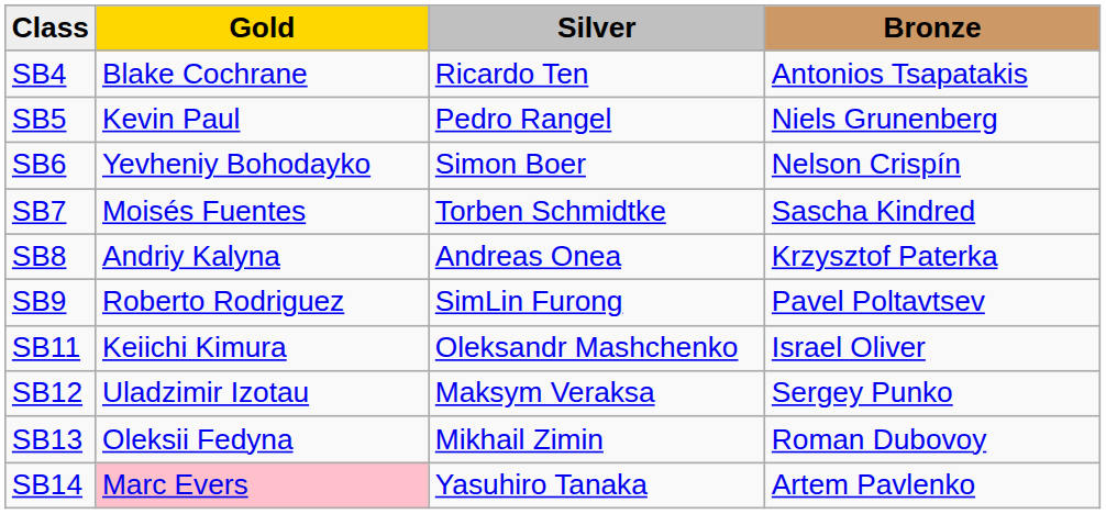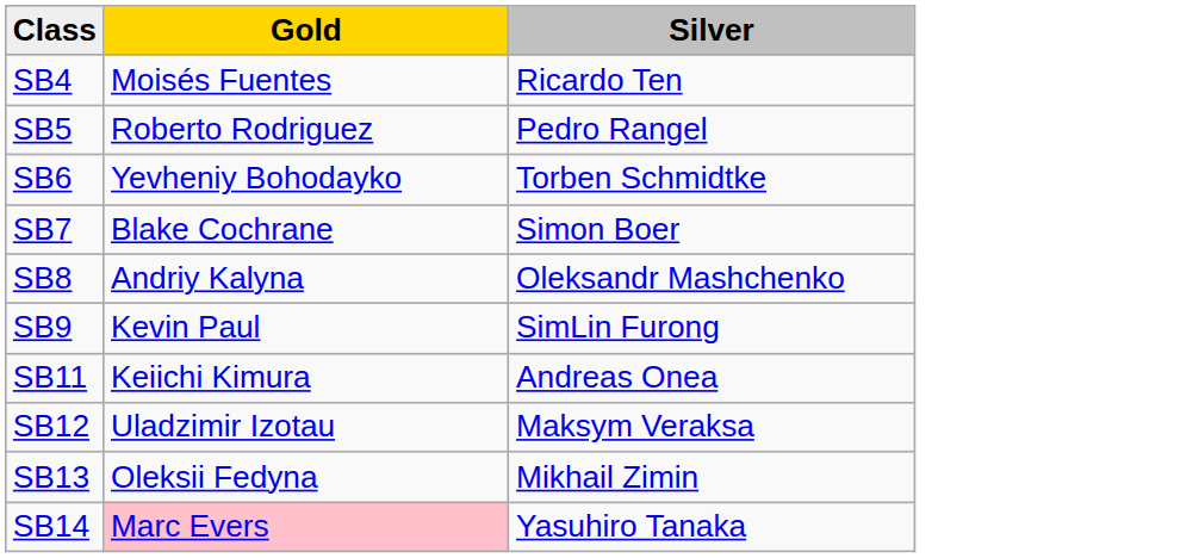 <table class="wikitable" style="text-align:left">
 <tr align="center">
 <td bgcolor=efefef><strong>Class</strong></td>
 <td width=200 bgcolor=gold><strong>Gold</strong></td>
 <td width=200 bgcolor=silver><strong>Silver</strong></td>
-<td width=200 bgcolor=CC9966><strong>Bronze</strong></td>
 </tr>
 <tr>
 <td><a href='#'>SB4</a></td>
-<td><a href='#'>Blake Cochrane</a><br></td>
+<td><a href='#'>Moisés Fuentes</a><br></td>
 <td><a href='#'>Ricardo Ten</a><br></td>
-<td><a href='#'>Antonios Tsapatakis</a><br></td>
 </tr>
 <tr>
 <td><a href='#'>SB5</a></td>
-<td><a href='#'>Kevin Paul</a><br></td>
+<td><a href='#'>Roberto Rodriguez</a><br></td>
 <td><a href='#'>Pedro Rangel</a><br></td>
-<td><a href='#'>Niels Grunenberg</a><br></td>
 </tr>
 <tr>
 <td><a href='#'>SB6</a></td>
 <td><a href='#'>Yevheniy Bohodayko</a><br></td>
-<td><a href='#'>Simon Boer</a><br></td>
-<td><a href='#'>Nelson Crispín</a><br></td>
+<td><a href='#'>Torben Schmidtke</a><br></td>
 </tr>
 <tr>
 <td><a href='#'>SB7</a></td>
-<td><a href='#'>Moisés Fuentes</a><br></td>
-<td><a href='#'>Torben Schmidtke</a><br></td>
-<td><a href='#'>Sascha Kindred</a><br></td>
+<td><a href='#'>Blake Cochrane</a><br></td>
+<td><a href='#'>Simon Boer</a><br></td>
 </tr>
 <tr>
 <td><a href='#'>SB8</a></td>
 <td><a href='#'>Andriy Kalyna</a><br></td>
-<td><a href='#'>Andreas Onea</a><br></td>
-<td><a href='#'>Krzysztof Paterka</a><br></td>
+<td><a href='#'>Oleksandr Mashchenko</a><br></td>
 </tr>
 <tr>
 <td><a href='#'>SB9</a></td>
-<td><a href='#'>Roberto Rodriguez</a><br></td>
+<td><a href='#'>Kevin Paul</a><br></td>
 <td><a href='#'>SimLin Furong</a><br></td>
-<td><a href='#'>Pavel Poltavtsev</a><br></td>
 </tr>
 <tr>
 <td><a href='#'>SB11</a></td>
 <td><a href='#'>Keiichi Kimura</a><br></td>
-<td><a href='#'>Oleksandr Mashchenko</a><br></td>
-<td><a href='#'>Israel Oliver</a><br></td>
+<td><a href='#'>Andreas Onea</a><br></td>
 </tr>
 <tr>
 <td><a href='#'>SB12</a></td>
 <td><a href='#'>Uladzimir Izotau</a><br></td>
 <td><a href='#'>Maksym Veraksa</a><br></td>
-<td><a href='#'>Sergey Punko</a><br></td>
 </tr>
 <tr>
 <td><a href='#'>SB13</a></td>
 <td><a href='#'>Oleksii Fedyna</a><br></td>
 <td><a href='#'>Mikhail Zimin</a><br></td>
-<td><a href='#'>Roman Dubovoy</a><br></td>
 </tr>
 <tr>
 <td><a href='#'>SB14</a></td>
 <td style="background: pink;"><a href='#'>Marc Evers</a><br></td>
 <td><a href='#'>Yasuhiro Tanaka</a><br></td>
-<td><a href='#'>Artem Pavlenko</a><br></td>
 </tr>
 </table>
